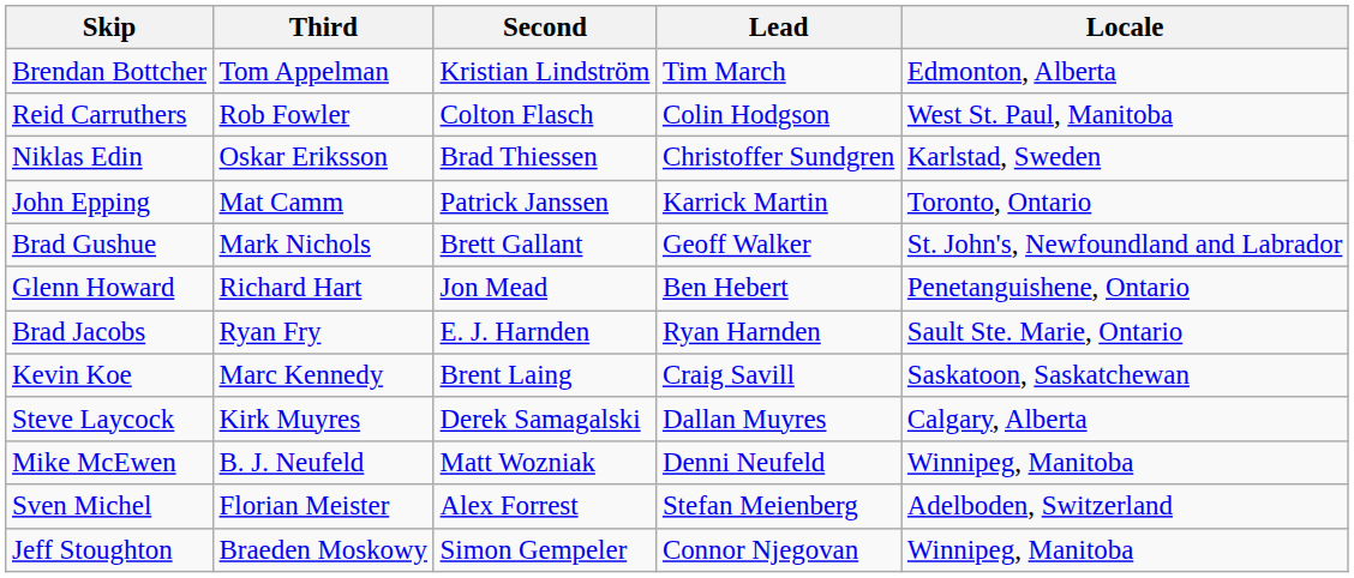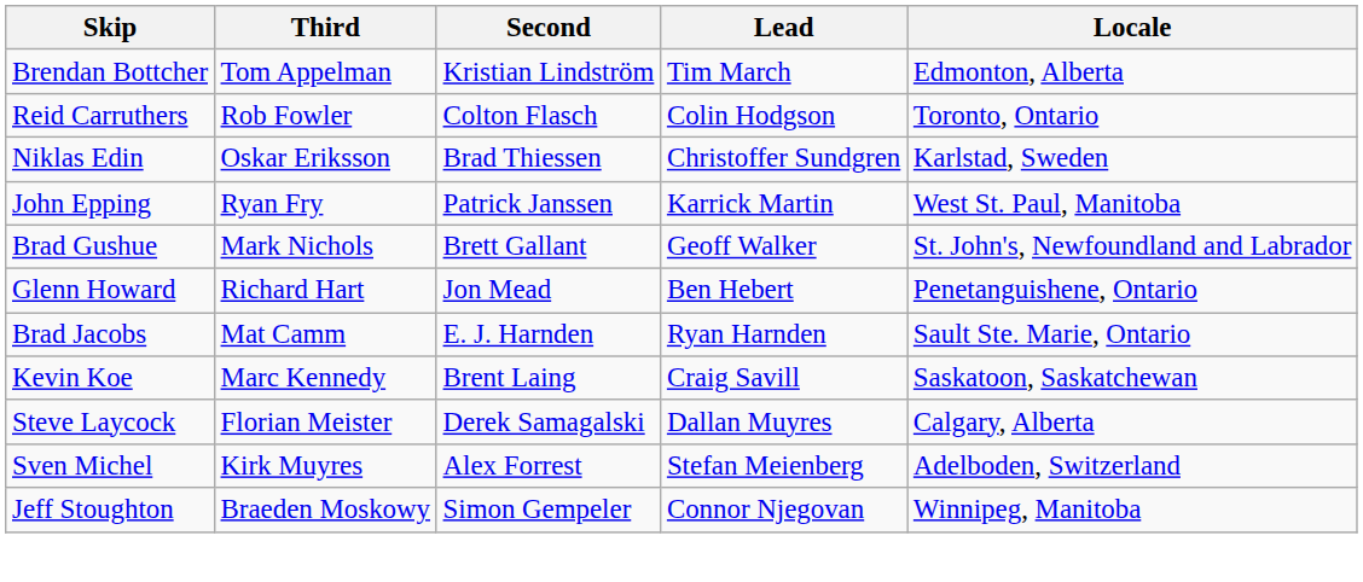 <table class=wikitable>
 <tr>
 <th>Skip</th>
 <th>Third</th>
 <th>Second</th>
 <th>Lead</th>
 <th>Locale</th>
 </tr>
 <tr>
 <td><a href='#'>Brendan Bottcher</a></td>
 <td><a href='#'>Tom Appelman</a></td>
 <td><a href='#'>Kristian Lindström</a></td>
 <td><a href='#'>Tim March</a></td>
 <td> <a href='#'>Edmonton</a>, <a href='#'>Alberta</a></td>
 </tr>
 <tr>
 <td><a href='#'>Reid Carruthers</a></td>
 <td><a href='#'>Rob Fowler</a></td>
 <td><a href='#'>Colton Flasch</a></td>
 <td><a href='#'>Colin Hodgson</a></td>
-<td> <a href='#'>West St. Paul</a>, <a href='#'>Manitoba</a></td>
+<td> <a href='#'>Toronto</a>, <a href='#'>Ontario</a></td>
 </tr>
 <tr>
 <td><a href='#'>Niklas Edin</a></td>
 <td><a href='#'>Oskar Eriksson</a></td>
 <td><a href='#'>Brad Thiessen</a></td>
 <td><a href='#'>Christoffer Sundgren</a></td>
 <td> <a href='#'>Karlstad</a>, <a href='#'>Sweden</a></td>
 </tr>
 <tr>
 <td><a href='#'>John Epping</a></td>
-<td><a href='#'>Mat Camm</a></td>
+<td><a href='#'>Ryan Fry</a></td>
 <td><a href='#'>Patrick Janssen</a></td>
 <td><a href='#'>Karrick Martin</a></td>
-<td> <a href='#'>Toronto</a>, <a href='#'>Ontario</a></td>
+<td> <a href='#'>West St. Paul</a>, <a href='#'>Manitoba</a></td>
 </tr>
 <tr>
 <td><a href='#'>Brad Gushue</a></td>
 <td><a href='#'>Mark Nichols</a></td>
 <td><a href='#'>Brett Gallant</a></td>
 <td><a href='#'>Geoff Walker</a></td>
 <td> <a href='#'>St. John's</a>, <a href='#'>Newfoundland and Labrador</a></td>
 </tr>
 <tr>
 <td><a href='#'>Glenn Howard</a></td>
 <td><a href='#'>Richard Hart</a></td>
 <td><a href='#'>Jon Mead</a></td>
 <td><a href='#'>Ben Hebert</a></td>
 <td> <a href='#'>Penetanguishene</a>, <a href='#'>Ontario</a></td>
 </tr>
 <tr>
 <td><a href='#'>Brad Jacobs</a></td>
-<td><a href='#'>Ryan Fry</a></td>
+<td><a href='#'>Mat Camm</a></td>
 <td><a href='#'>E. J. Harnden</a></td>
 <td><a href='#'>Ryan Harnden</a></td>
 <td> <a href='#'>Sault Ste. Marie</a>, <a href='#'>Ontario</a></td>
 </tr>
 <tr>
 <td><a href='#'>Kevin Koe</a></td>
 <td><a href='#'>Marc Kennedy</a></td>
 <td><a href='#'>Brent Laing</a></td>
 <td><a href='#'>Craig Savill</a></td>
 <td> <a href='#'>Saskatoon</a>, <a href='#'>Saskatchewan</a></td>
 </tr>
 <tr>
 <td><a href='#'>Steve Laycock</a></td>
-<td><a href='#'>Kirk Muyres</a></td>
+<td><a href='#'>Florian Meister</a></td>
 <td><a href='#'>Derek Samagalski</a></td>
 <td><a href='#'>Dallan Muyres</a></td>
 <td> <a href='#'>Calgary</a>, <a href='#'>Alberta</a></td>
 </tr>
 <tr>
-<td><a href='#'>Mike McEwen</a></td>
-<td><a href='#'>B. J. Neufeld</a></td>
-<td><a href='#'>Matt Wozniak</a></td>
-<td><a href='#'>Denni Neufeld</a></td>
-<td> <a href='#'>Winnipeg</a>, <a href='#'>Manitoba</a></td>
-</tr>
-<tr>
 <td><a href='#'>Sven Michel</a></td>
-<td><a href='#'>Florian Meister</a></td>
+<td><a href='#'>Kirk Muyres</a></td>
 <td><a href='#'>Alex Forrest</a></td>
 <td><a href='#'>Stefan Meienberg</a></td>
 <td> <a href='#'>Adelboden</a>, <a href='#'>Switzerland</a></td>
 </tr>
 <tr>
 <td><a href='#'>Jeff Stoughton</a></td>
 <td><a href='#'>Braeden Moskowy</a></td>
 <td><a href='#'>Simon Gempeler</a></td>
 <td><a href='#'>Connor Njegovan</a></td>
 <td> <a href='#'>Winnipeg</a>, <a href='#'>Manitoba</a></td>
 </tr>
 </table>
